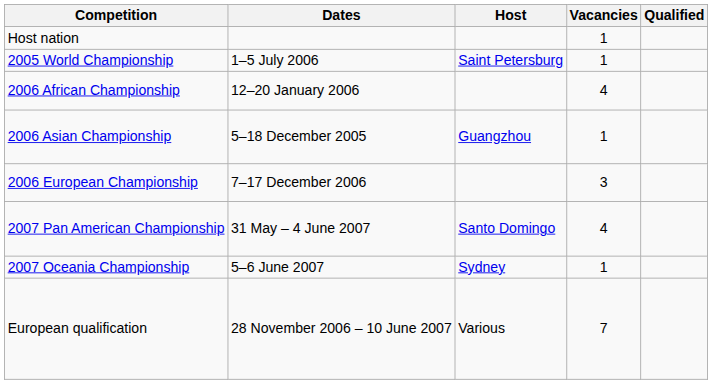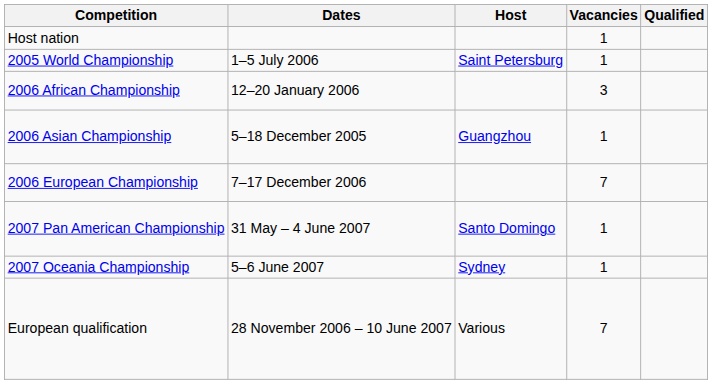 <table class="wikitable">
 <tr>
 <th>Competition</th>
 <th>Dates</th>
 <th>Host</th>
 <th>Vacancies</th>
 <th>Qualified</th>
 </tr>
 <tr>
 <td>Host nation</td>
 <td></td>
 <td></td>
 <td style="text-align: center;">1</td>
 <td></td>
 </tr>
 <tr>
 <td><a href='#'>2005 World Championship</a></td>
 <td>1–5 July 2006</td>
 <td> <a href='#'>Saint Petersburg</a></td>
 <td style="text-align: center;">1</td>
 <td></td>
 </tr>
 <tr>
 <td><a href='#'>2006 African Championship</a></td>
 <td>12–20 January 2006</td>
 <td></td>
-<td style="text-align: center;">4</td>
+<td style="text-align: center;">3</td>
 <td><br><br></td>
 </tr>
 <tr>
 <td><a href='#'>2006 Asian Championship</a></td>
 <td>5–18 December 2005</td>
 <td> <a href='#'>Guangzhou</a></td>
 <td style="text-align: center;">1</td>
 <td><br><br><br></td>
 </tr>
 <tr>
 <td><a href='#'>2006 European Championship</a></td>
 <td>7–17 December 2006</td>
 <td></td>
-<td style="text-align: center;">3</td>
+<td style="text-align: center;">7</td>
 <td><br><br></td>
 </tr>
 <tr>
 <td><a href='#'>2007 Pan American Championship</a></td>
 <td>31 May – 4 June 2007</td>
 <td> <a href='#'>Santo Domingo</a></td>
-<td style="text-align: center;">4</td>
+<td style="text-align: center;">1</td>
 <td><br><br><br></td>
 </tr>
 <tr>
 <td><a href='#'>2007 Oceania Championship</a></td>
 <td>5–6 June 2007</td>
 <td> <a href='#'>Sydney</a></td>
 <td style="text-align: center;">1</td>
 <td></td>
 </tr>
 <tr>
 <td>European qualification</td>
 <td>28 November 2006 – 10 June 2007</td>
 <td>Various</td>
 <td style="text-align: center;">7</td>
 <td><br><br><br><br><br><br></td>
 </tr>
 </table>
